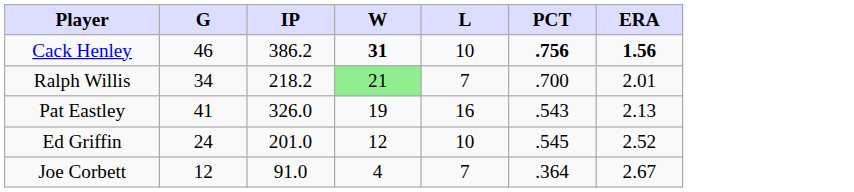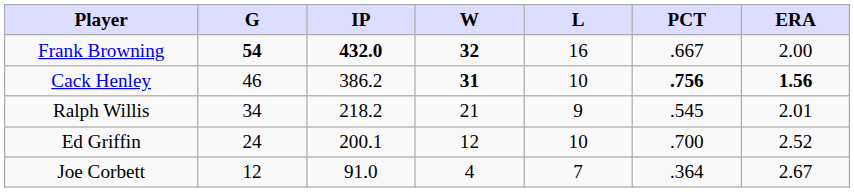 <table class="wikitable sortable">
 <tr>
 <th style="background:#ddf; width:16%;">Player</th>
 <th style="background:#ddf; width:9%;">G</th>
 <th style="background:#ddf; width:9%;">IP</th>
 <th style="background:#ddf; width:9%;">W</th>
 <th style="background:#ddf; width:9%;">L</th>
 <th style="background:#ddf; width:9%;">PCT</th>
 <th style="background:#ddf; width:9%;">ERA</th>
+</tr>
+<tr style="text-align:center;">
+<td><a href='#'>Frank Browning</a></td>
+<td><strong>54</strong></td>
+<td><strong>432.0</strong></td>
+<td><strong>32</strong></td>
+<td>16</td>
+<td>.667</td>
+<td>2.00</td>
 </tr>
 <tr style="text-align:center;">
 <td><a href='#'>Cack Henley</a></td>
 <td>46</td>
 <td>386.2</td>
 <td><strong>31</strong></td>
 <td>10</td>
 <td><strong>.756</strong></td>
 <td><strong>1.56</strong></td>
 </tr>
 <tr style="text-align:center;">
 <td>Ralph Willis</td>
 <td>34</td>
 <td>218.2</td>
-<td style="background: lightgreen;">21</td>
-<td>7</td>
-<td>.700</td>
+<td>21</td>
+<td>9</td>
+<td>.545</td>
 <td>2.01</td>
-</tr>
-<tr style="text-align:center;">
-<td>Pat Eastley</td>
-<td>41</td>
-<td>326.0</td>
-<td>19</td>
-<td>16</td>
-<td>.543</td>
-<td>2.13</td>
 </tr>
 <tr style="text-align:center;">
 <td>Ed Griffin</td>
 <td>24</td>
-<td>201.0</td>
+<td>200.1</td>
 <td>12</td>
 <td>10</td>
-<td>.545</td>
+<td>.700</td>
 <td>2.52</td>
 </tr>
 <tr style="text-align:center;">
 <td>Joe Corbett</td>
 <td>12</td>
 <td>91.0</td>
 <td>4</td>
 <td>7</td>
 <td>.364</td>
 <td>2.67</td>
 </tr>
 </table>
